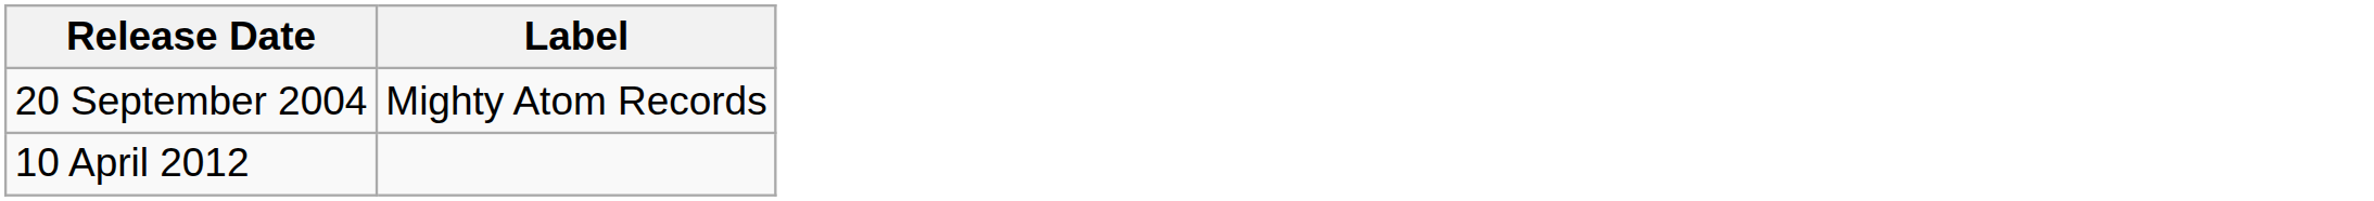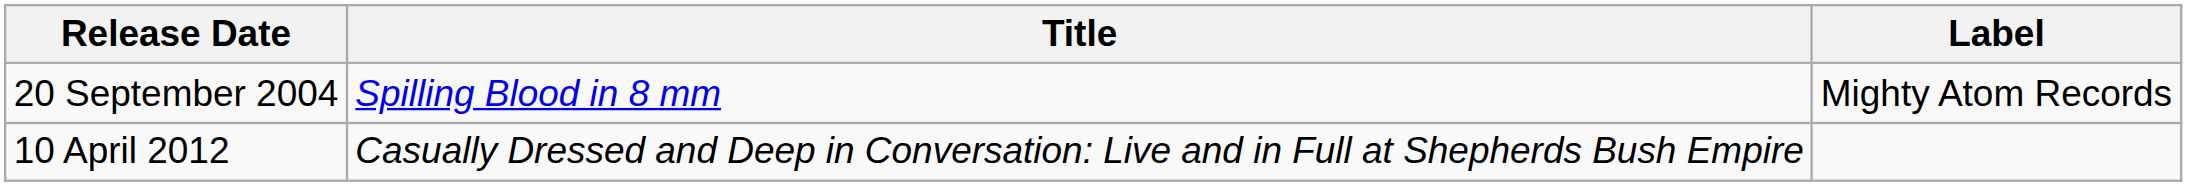 <table class="wikitable">
 <tr>
 <th>Release Date</th>
+<th>Title</th>
 <th>Label</th>
 </tr>
 <tr>
 <td>20 September 2004</td>
+<td><em><a href='#'>Spilling Blood in 8 mm</a></em></td>
 <td>Mighty Atom Records</td>
 </tr>
 <tr>
 <td>10 April 2012</td>
+<td><em>Casually Dressed and Deep in Conversation: Live and in Full at Shepherds Bush Empire</em></td>
 <td></td>
 </tr>
 </table>
